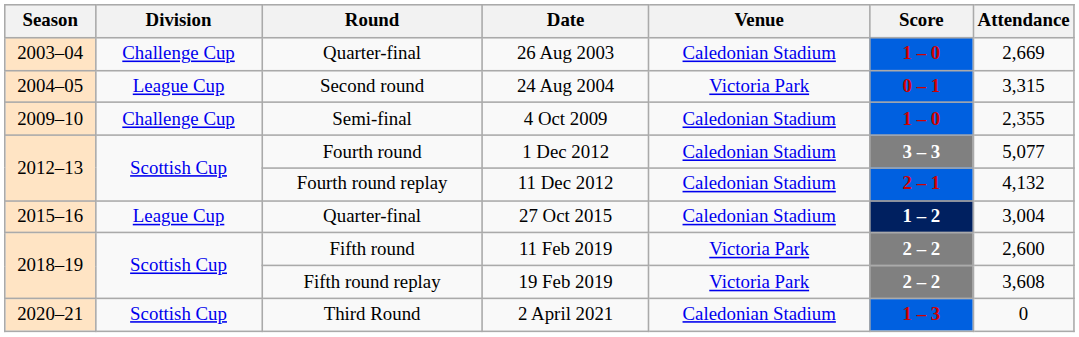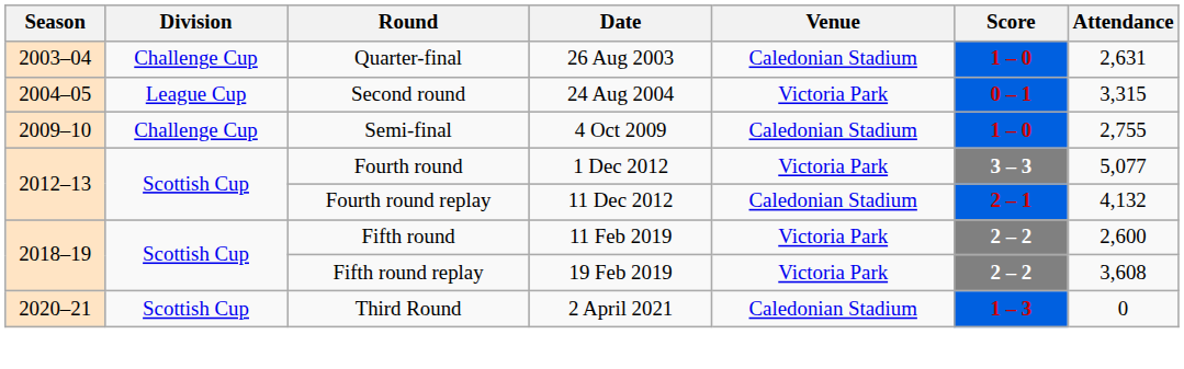 <table class="wikitable" style="text-align: center; font-size: 12px">
 <tr>
 <th width="52">Season</th>
 <th width="100">Division</th>
 <th width="135">Round</th>
 <th width="100">Date</th>
 <th width="135">Venue</th>
 <th width="60">Score</th>
 <th width="25">Attendance</th>
 </tr>
 <tr>
 <td bgcolor=#ffe4c4 rowspan=1>2003–04</td>
 <td><a href='#'>Challenge Cup</a></td>
 <td>Quarter-final</td>
 <td>26 Aug 2003</td>
 <td><a href='#'>Caledonian Stadium</a></td>
 <td style="background:#0060e0;color:#d00000"><strong>1 – 0</strong></td>
-<td>2,669</td>
+<td>2,631</td>
 </tr>
 <tr>
 <td bgcolor=#ffe4c4 rowspan=1>2004–05</td>
 <td><a href='#'>League Cup</a></td>
 <td>Second round</td>
 <td>24 Aug 2004</td>
 <td><a href='#'>Victoria Park</a></td>
 <td style="background:#0060e0;color:#d00000"><strong>0 – 1</strong></td>
 <td>3,315</td>
 </tr>
 <tr>
 <td bgcolor=#ffe4c4 rowspan=1>2009–10</td>
 <td><a href='#'>Challenge Cup</a></td>
 <td>Semi-final</td>
 <td>4 Oct 2009</td>
 <td><a href='#'>Caledonian Stadium</a></td>
 <td style="background:#0060e0;color:#d00000"><strong>1 – 0</strong></td>
-<td>2,355</td>
+<td>2,755</td>
 </tr>
 <tr>
 <td bgcolor=#ffe4c4 rowspan=2>2012–13</td>
 <td rowspan=2><a href='#'>Scottish Cup</a></td>
 <td>Fourth round</td>
 <td>1 Dec 2012</td>
-<td><a href='#'>Caledonian Stadium</a></td>
+<td><a href='#'>Victoria Park</a></td>
 <td style="background:#808080;color:white"><strong>3 – 3</strong></td>
 <td>5,077</td>
 </tr>
 <tr>
 <td>Fourth round replay</td>
 <td>11 Dec 2012</td>
 <td><a href='#'>Caledonian Stadium</a></td>
 <td style="background:#0060e0;color:#d00000"><strong>2 – 1</strong></td>
 <td>4,132</td>
-</tr>
-<tr>
-<td bgcolor=#ffe4c4 rowspan=1>2015–16</td>
-<td><a href='#'>League Cup</a></td>
-<td>Quarter-final</td>
-<td>27 Oct 2015</td>
-<td><a href='#'>Caledonian Stadium</a></td>
-<td style="background:#002060;color:white"><strong>1 – 2</strong></td>
-<td>3,004</td>
 </tr>
 <tr>
 <td rowspan="2" bgcolor="#ffe4c4">2018–19</td>
 <td rowspan="2"><a href='#'>Scottish Cup</a></td>
 <td>Fifth round</td>
 <td>11 Feb 2019</td>
 <td><a href='#'>Victoria Park</a></td>
 <td style="background:#808080;color:white"><strong>2 – 2</strong></td>
 <td>2,600</td>
 </tr>
 <tr>
 <td>Fifth round replay</td>
 <td>19 Feb 2019</td>
 <td><a href='#'>Victoria Park</a></td>
 <td style="background:#808080;color:white"><strong>2 – 2</strong></td>
 <td>3,608</td>
 </tr>
 <tr>
 <td bgcolor=#ffe4c4 rowspan=1>2020–21</td>
 <td><a href='#'>Scottish Cup</a></td>
 <td>Third Round</td>
 <td>2 April 2021</td>
 <td><a href='#'>Caledonian Stadium</a></td>
 <td style="background:#0060e0;color:#d00000"><strong>1 – 3</strong></td>
 <td>0</td>
 </tr>
 </table>
